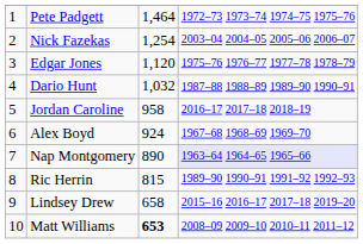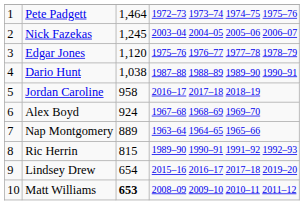 <table class="wikitable">
 <tr>
 </tr>
 <tr>
 <td>1</td>
 <td><a href='#'>Pete Padgett</a></td>
 <td>1,464</td>
 <td style="font-size:80%;"><a href='#'>1972–73</a> <a href='#'>1973–74</a> <a href='#'>1974–75</a> <a href='#'>1975–76</a></td>
 </tr>
 <tr>
 <td>2</td>
 <td><a href='#'>Nick Fazekas</a></td>
-<td>1,254</td>
+<td>1,245</td>
 <td style="font-size:80%;"><a href='#'>2003–04</a> <a href='#'>2004–05</a> <a href='#'>2005–06</a> <a href='#'>2006–07</a></td>
 </tr>
 <tr>
 <td>3</td>
 <td><a href='#'>Edgar Jones</a></td>
 <td>1,120</td>
 <td style="font-size:80%;"><a href='#'>1975–76</a> <a href='#'>1976–77</a> <a href='#'>1977–78</a> <a href='#'>1978–79</a></td>
 </tr>
 <tr>
 <td>4</td>
 <td><a href='#'>Dario Hunt</a></td>
-<td>1,032</td>
+<td>1,038</td>
 <td style="font-size:80%;"><a href='#'>1987–88</a> <a href='#'>1988–89</a> <a href='#'>1989–90</a> <a href='#'>1990–91</a></td>
 </tr>
 <tr>
 <td>5</td>
 <td><a href='#'>Jordan Caroline</a></td>
 <td>958</td>
 <td style="font-size:80%;"><a href='#'>2016–17</a> <a href='#'>2017–18</a> <a href='#'>2018–19</a></td>
 </tr>
 <tr>
 <td>6</td>
 <td>Alex Boyd</td>
 <td>924</td>
 <td style="font-size:80%;"><a href='#'>1967–68</a> <a href='#'>1968–69</a> <a href='#'>1969–70</a></td>
 </tr>
 <tr>
 <td>7</td>
 <td>Nap Montgomery</td>
-<td>890</td>
-<td style="background: lavender; font-size:80%;"><a href='#'>1963–64</a> <a href='#'>1964–65</a> <a href='#'>1965–66</a></td>
+<td>889</td>
+<td style="font-size:80%;"><a href='#'>1963–64</a> <a href='#'>1964–65</a> <a href='#'>1965–66</a></td>
 </tr>
 <tr>
 <td>8</td>
 <td>Ric Herrin</td>
 <td>815</td>
 <td style="font-size:80%;"><a href='#'>1989–90</a> <a href='#'>1990–91</a> <a href='#'>1991–92</a> <a href='#'>1992–93</a></td>
 </tr>
 <tr>
 <td>9</td>
 <td>Lindsey Drew</td>
-<td>658</td>
+<td>654</td>
 <td style="font-size:80%;"><a href='#'>2015–16</a> <a href='#'>2016–17</a> <a href='#'>2017–18</a> <a href='#'>2019–20</a></td>
 </tr>
 <tr>
 <td>10</td>
 <td>Matt Williams</td>
 <td><strong>653</strong></td>
 <td style="font-size:80%;"><a href='#'>2008–09</a> <a href='#'>2009–10</a> <a href='#'>2010–11</a> <a href='#'>2011–12</a></td>
 </tr>
 </table>
